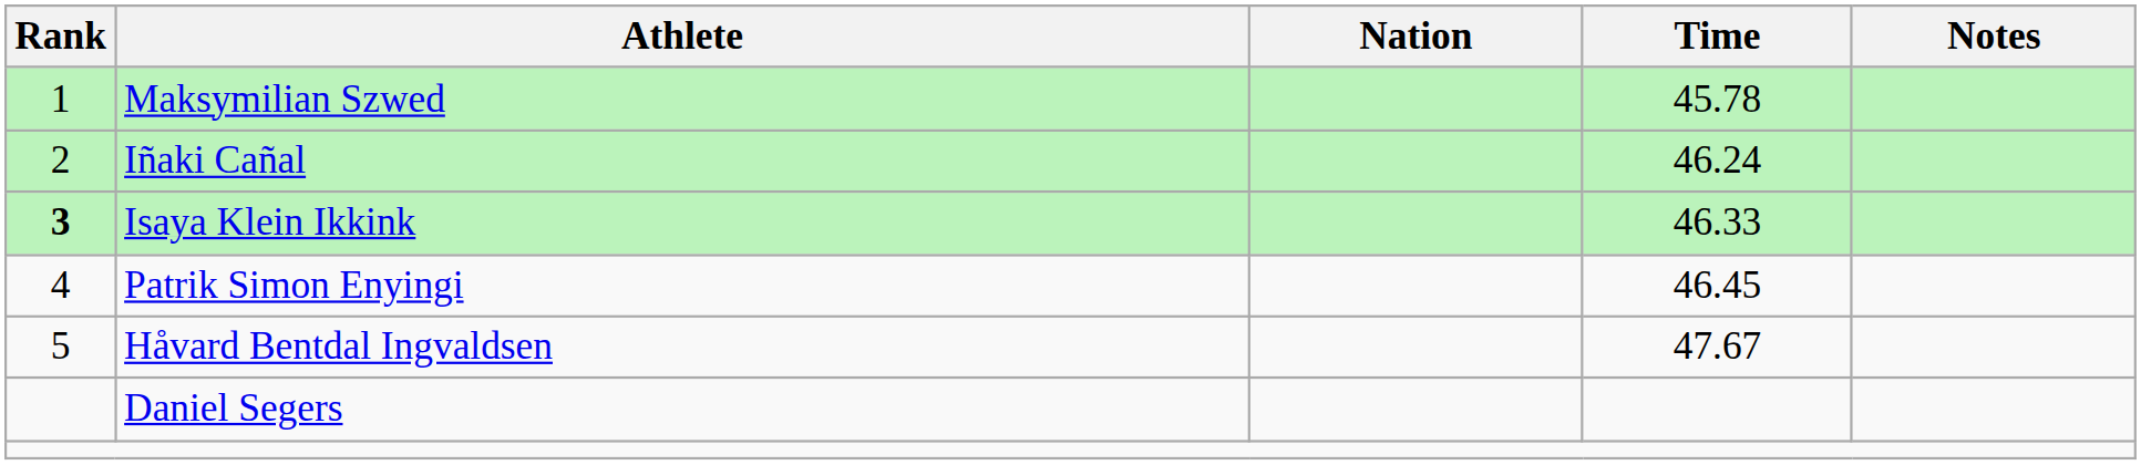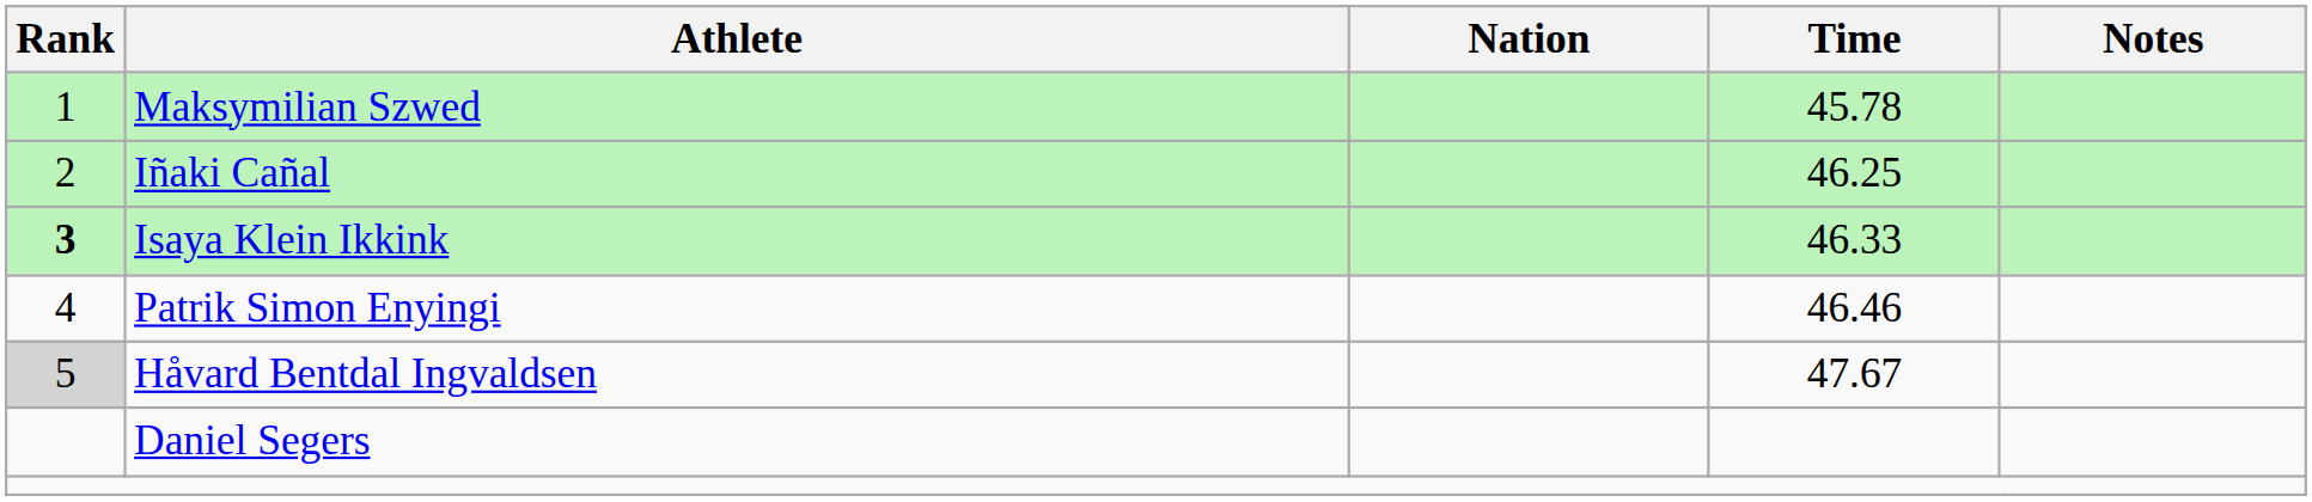 <table class="wikitable sortable" style="text-align:center;width: 55%;">
 <tr>
 <th scope="col" style="width: 10px;">Rank</th>
 <th scope="col">Athlete</th>
 <th scope="col">Nation</th>
 <th scope="col">Time</th>
 <th scope="col">Notes</th>
 </tr>
 <tr bgcolor=bbf3bb>
 <td>1</td>
 <td align=left><a href='#'>Maksymilian Szwed</a></td>
 <td align=left></td>
 <td>45.78</td>
 <td></td>
 </tr>
 <tr bgcolor=bbf3bb>
 <td>2</td>
 <td align=left><a href='#'>Iñaki Cañal</a></td>
 <td align=left></td>
-<td>46.24</td>
+<td>46.25</td>
 <td></td>
 </tr>
 <tr bgcolor=bbf3bb>
 <td><strong>3</strong></td>
 <td align=left><a href='#'>Isaya Klein Ikkink</a></td>
 <td align=left></td>
 <td>46.33</td>
 <td></td>
 </tr>
 <tr>
 <td>4</td>
 <td align=left><a href='#'>Patrik Simon Enyingi</a></td>
 <td align=left></td>
-<td>46.45</td>
+<td>46.46</td>
 <td></td>
 </tr>
 <tr>
-<td>5</td>
+<td style="background: lightgrey;">5</td>
 <td align=left><a href='#'>Håvard Bentdal Ingvaldsen</a></td>
 <td align=left></td>
 <td>47.67</td>
 <td></td>
 </tr>
 <tr>
 <td></td>
 <td align=left><a href='#'>Daniel Segers</a></td>
 <td align=left></td>
 <td></td>
 <td></td>
 </tr>
 <tr class="sortbottom">
 <td colspan="5"></td>
 </tr>
 </table>
